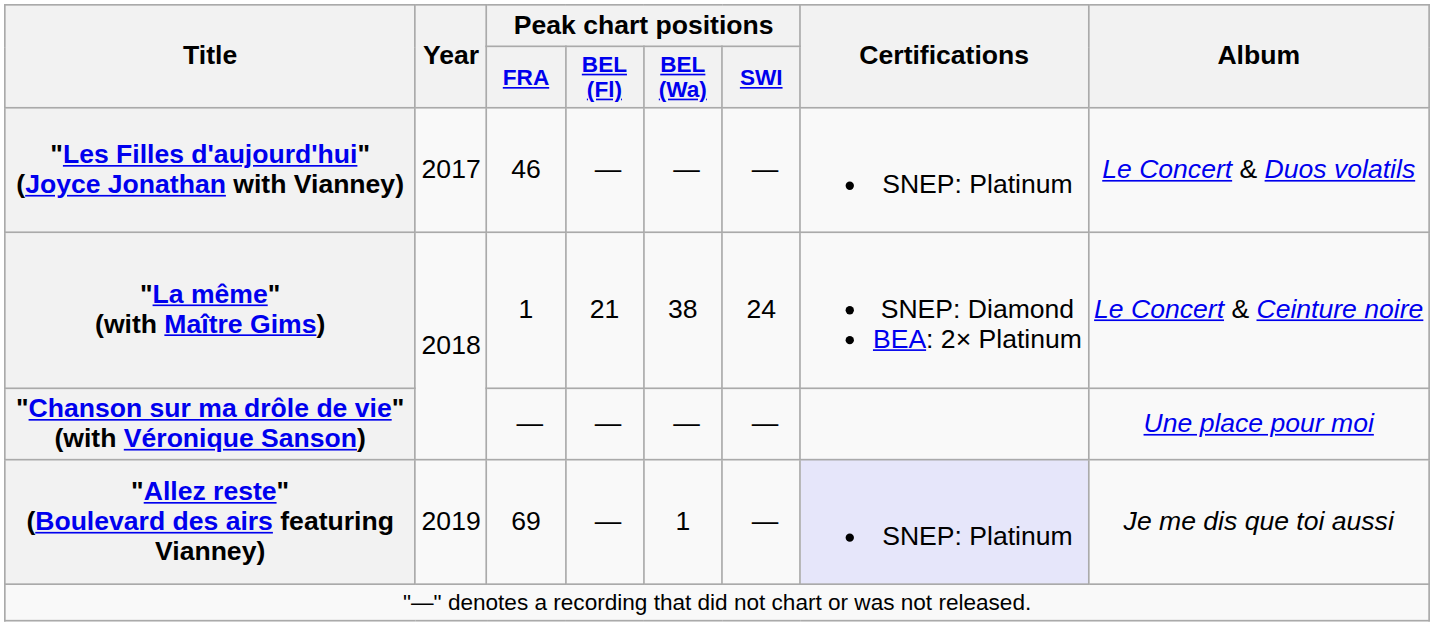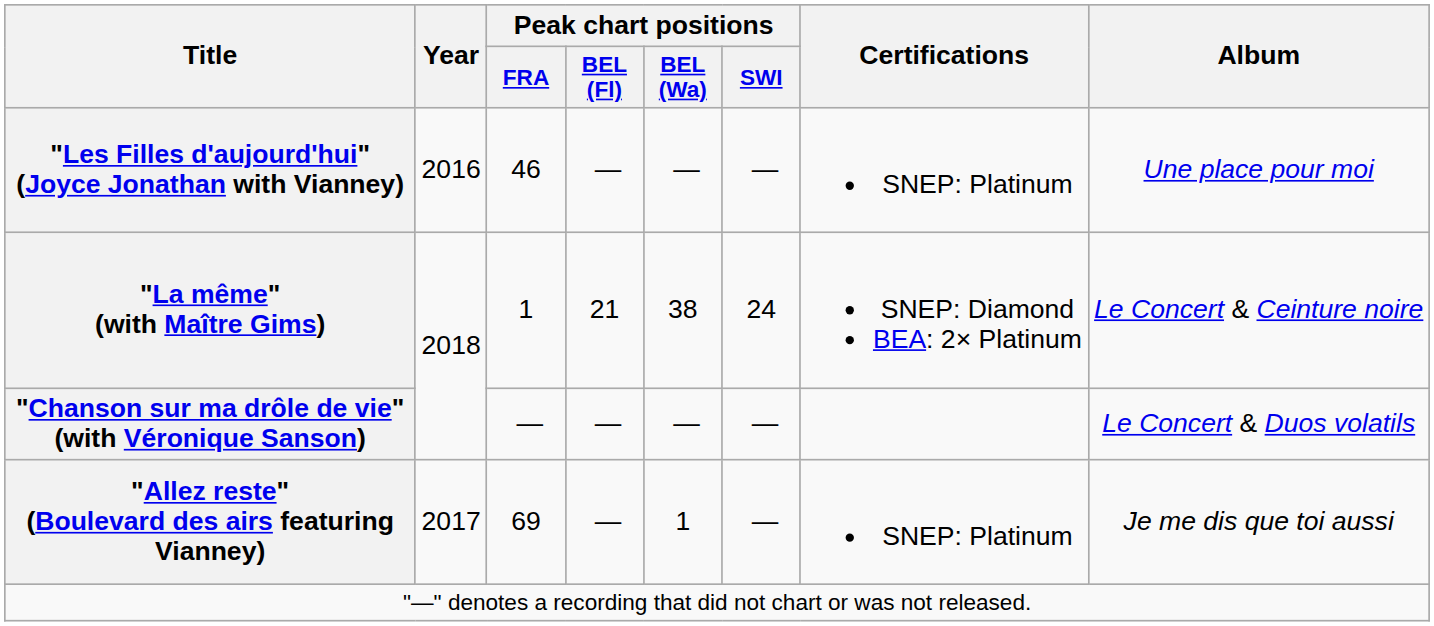 <table class="wikitable plainrowheaders" style="text-align:center;">
 <tr>
 <th scope="col" rowspan="2" style="width:15em;">Title</th>
 <th scope="col" rowspan="2" style="width:1em;">Year</th>
 <th scope="col" colspan="4">Peak chart positions</th>
 <th scope="col" rowspan="2">Certifications</th>
 <th scope="col" rowspan="2">Album</th>
 </tr>
 <tr>
 <th scope="col" style="width:3em;font-size:85%;"><a href='#'>FRA</a><br></th>
 <th scope="col" style="width:3em;font-size:85%;"><a href='#'>BEL<br>(Fl)</a><br></th>
 <th scope="col" style="width:3em;font-size:85%;"><a href='#'>BEL <br>(Wa)</a><br></th>
 <th scope="col" style="width:3em;font-size:85%;"><a href='#'>SWI</a><br></th>
 </tr>
 <tr>
 <th scope="row">"<a href='#'>Les Filles d'aujourd'hui</a>"<br><span>(<a href='#'>Joyce Jonathan</a> with Vianney)</span></th>
-<td>2017</td>
+<td>2016</td>
 <td>46</td>
 <td> —</td>
 <td> —</td>
 <td> —</td>
 <td><br><ul><li>SNEP: Platinum</li></ul></td>
-<td><em><a href='#'>Le Concert</a></em> & <em><a href='#'>Duos volatils</a></em></td>
+<td><em><a href='#'>Une place pour moi</a></em></td>
 </tr>
 <tr>
 <th scope="row">"<a href='#'>La même</a>"<br><span>(with <a href='#'>Maître Gims</a>)</span></th>
 <td rowspan="2">2018</td>
 <td>1</td>
 <td>21</td>
 <td>38</td>
 <td>24</td>
 <td><br><ul><li>SNEP: Diamond</li><li><a href='#'>BEA</a>: 2× Platinum</li></ul></td>
 <td><em><a href='#'>Le Concert</a></em> & <em><a href='#'>Ceinture noire</a></em></td>
 </tr>
 <tr>
 <th scope="row">"<a href='#'>Chanson sur ma drôle de vie</a>"<br><span>(with <a href='#'>Véronique Sanson</a>)</span></th>
 <td> —</td>
 <td> —</td>
 <td> —</td>
 <td> —</td>
 <td></td>
-<td><em><a href='#'>Une place pour moi</a></em></td>
+<td><em><a href='#'>Le Concert</a></em> & <em><a href='#'>Duos volatils</a></em></td>
 </tr>
 <tr>
 <th scope="row">"<a href='#'>Allez reste</a>"<br><span>(<a href='#'>Boulevard des airs</a> featuring Vianney)</span></th>
-<td>2019</td>
+<td>2017</td>
 <td>69</td>
 <td> —</td>
 <td>1</td>
 <td> —</td>
-<td style="background: lavender;"><br><ul><li>SNEP: Platinum</li></ul></td>
+<td><br><ul><li>SNEP: Platinum</li></ul></td>
 <td><em>Je me dis que toi aussi</em></td>
 </tr>
 <tr>
 <td style="text-align:center; font-size:85%;" colspan="22">"—" denotes a recording that did not chart or was not released.</td>
 </tr>
 </table>
